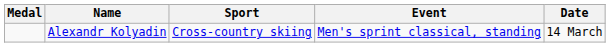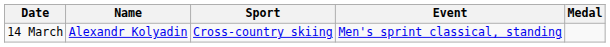 <table class="wikitable sortable" style="font-size:95%">
 <tr>
-<th>Medal</th>
+<th>Date</th>
 <th>Name</th>
 <th>Sport</th>
 <th>Event</th>
-<th>Date</th>
+<th>Medal</th>
 </tr>
 <tr>
-<td></td>
+<td>14 March</td>
 <td><a href='#'>Alexandr Kolyadin</a></td>
 <td><a href='#'>Cross-country skiing</a></td>
 <td><a href='#'>Men's sprint classical, standing</a></td>
-<td>14 March</td>
+<td></td>
 </tr>
 </table>
